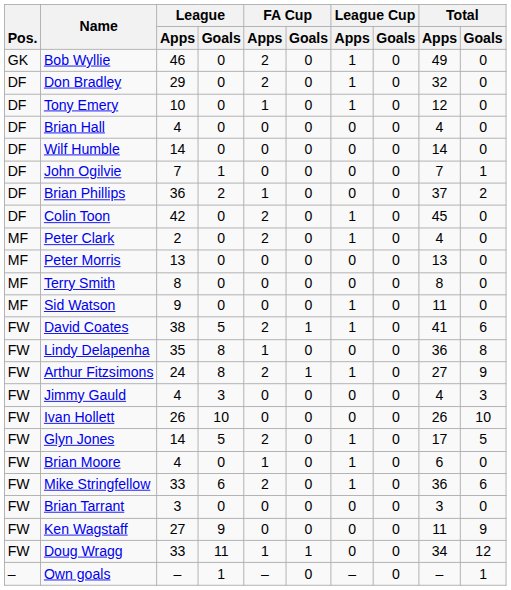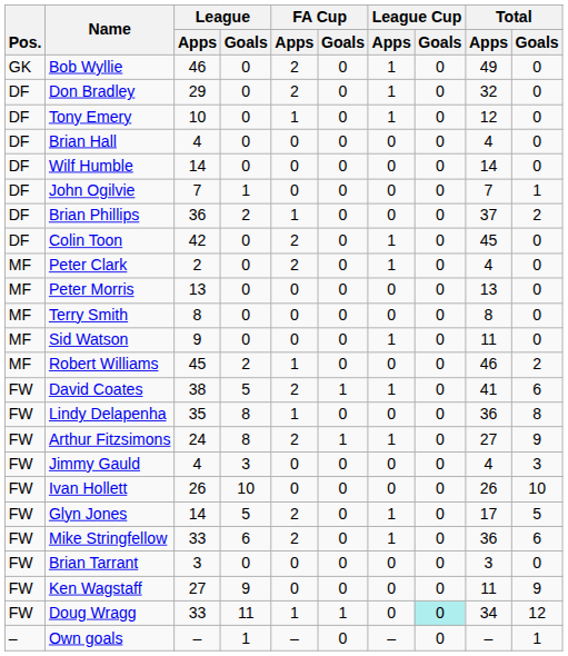 <table class="wikitable" style="text-align:center">
 <tr>
 <th rowspan="2" valign="bottom">Pos.</th>
 <th rowspan="2">Name</th>
 <th colspan="2" width="85">League</th>
 <th colspan="2" width="85">FA Cup</th>
 <th colspan="2" width="85">League Cup</th>
 <th colspan="2" width="85">Total</th>
 </tr>
 <tr>
 <th>Apps</th>
 <th>Goals</th>
 <th>Apps</th>
 <th>Goals</th>
 <th>Apps</th>
 <th>Goals</th>
 <th>Apps</th>
 <th>Goals</th>
 </tr>
 <tr>
 <td align="left">GK</td>
 <td align="left"> <a href='#'>Bob Wyllie</a></td>
 <td>46</td>
 <td>0</td>
 <td>2</td>
 <td>0</td>
 <td>1</td>
 <td>0</td>
 <td>49</td>
 <td>0</td>
 </tr>
 <tr>
 <td align="left">DF</td>
 <td align="left"> <a href='#'>Don Bradley</a></td>
 <td>29</td>
 <td>0</td>
 <td>2</td>
 <td>0</td>
 <td>1</td>
 <td>0</td>
 <td>32</td>
 <td>0</td>
 </tr>
 <tr>
 <td align="left">DF</td>
 <td align="left"> <a href='#'>Tony Emery</a></td>
 <td>10</td>
 <td>0</td>
 <td>1</td>
 <td>0</td>
 <td>1</td>
 <td>0</td>
 <td>12</td>
 <td>0</td>
 </tr>
 <tr>
 <td align="left">DF</td>
 <td align="left"> <a href='#'>Brian Hall</a></td>
 <td>4</td>
 <td>0</td>
 <td>0</td>
 <td>0</td>
 <td>0</td>
 <td>0</td>
 <td>4</td>
 <td>0</td>
 </tr>
 <tr>
 <td align="left">DF</td>
 <td align="left"> <a href='#'>Wilf Humble</a></td>
 <td>14</td>
 <td>0</td>
 <td>0</td>
 <td>0</td>
 <td>0</td>
 <td>0</td>
 <td>14</td>
 <td>0</td>
 </tr>
 <tr>
 <td align="left">DF</td>
 <td align="left"> <a href='#'>John Ogilvie</a></td>
 <td>7</td>
 <td>1</td>
 <td>0</td>
 <td>0</td>
 <td>0</td>
 <td>0</td>
 <td>7</td>
 <td>1</td>
 </tr>
 <tr>
 <td align="left">DF</td>
 <td align="left"> <a href='#'>Brian Phillips</a></td>
 <td>36</td>
 <td>2</td>
 <td>1</td>
 <td>0</td>
 <td>0</td>
 <td>0</td>
 <td>37</td>
 <td>2</td>
 </tr>
 <tr>
 <td align="left">DF</td>
 <td align="left"> <a href='#'>Colin Toon</a></td>
 <td>42</td>
 <td>0</td>
 <td>2</td>
 <td>0</td>
 <td>1</td>
 <td>0</td>
 <td>45</td>
 <td>0</td>
 </tr>
 <tr>
 <td align="left">MF</td>
 <td align="left"> <a href='#'>Peter Clark</a></td>
 <td>2</td>
 <td>0</td>
 <td>2</td>
 <td>0</td>
 <td>1</td>
 <td>0</td>
 <td>4</td>
 <td>0</td>
 </tr>
 <tr>
 <td align="left">MF</td>
 <td align="left"> <a href='#'>Peter Morris</a></td>
 <td>13</td>
 <td>0</td>
 <td>0</td>
 <td>0</td>
 <td>0</td>
 <td>0</td>
 <td>13</td>
 <td>0</td>
 </tr>
 <tr>
 <td align="left">MF</td>
 <td align="left"> <a href='#'>Terry Smith</a></td>
 <td>8</td>
 <td>0</td>
 <td>0</td>
 <td>0</td>
 <td>0</td>
 <td>0</td>
 <td>8</td>
 <td>0</td>
 </tr>
 <tr>
 <td align="left">MF</td>
 <td align="left"> <a href='#'>Sid Watson</a></td>
 <td>9</td>
 <td>0</td>
 <td>0</td>
 <td>0</td>
 <td>1</td>
 <td>0</td>
 <td>11</td>
 <td>0</td>
 </tr>
 <tr>
+<td align="left">MF</td>
+<td align="left"> <a href='#'>Robert Williams</a></td>
+<td>45</td>
+<td>2</td>
+<td>1</td>
+<td>0</td>
+<td>0</td>
+<td>0</td>
+<td>46</td>
+<td>2</td>
+</tr>
+<tr>
 <td align="left">FW</td>
 <td align="left"> <a href='#'>David Coates</a></td>
 <td>38</td>
 <td>5</td>
 <td>2</td>
 <td>1</td>
 <td>1</td>
 <td>0</td>
 <td>41</td>
 <td>6</td>
 </tr>
 <tr>
 <td align="left">FW</td>
 <td align="left"> <a href='#'>Lindy Delapenha</a></td>
 <td>35</td>
 <td>8</td>
 <td>1</td>
 <td>0</td>
 <td>0</td>
 <td>0</td>
 <td>36</td>
 <td>8</td>
 </tr>
 <tr>
 <td align="left">FW</td>
 <td align="left"> <a href='#'>Arthur Fitzsimons</a></td>
 <td>24</td>
 <td>8</td>
 <td>2</td>
 <td>1</td>
 <td>1</td>
 <td>0</td>
 <td>27</td>
 <td>9</td>
 </tr>
 <tr>
 <td align="left">FW</td>
 <td align="left"> <a href='#'>Jimmy Gauld</a></td>
 <td>4</td>
 <td>3</td>
 <td>0</td>
 <td>0</td>
 <td>0</td>
 <td>0</td>
 <td>4</td>
 <td>3</td>
 </tr>
 <tr>
 <td align="left">FW</td>
 <td align="left"> <a href='#'>Ivan Hollett</a></td>
 <td>26</td>
 <td>10</td>
 <td>0</td>
 <td>0</td>
 <td>0</td>
 <td>0</td>
 <td>26</td>
 <td>10</td>
 </tr>
 <tr>
 <td align="left">FW</td>
 <td align="left"> <a href='#'>Glyn Jones</a></td>
 <td>14</td>
 <td>5</td>
 <td>2</td>
 <td>0</td>
 <td>1</td>
 <td>0</td>
 <td>17</td>
 <td>5</td>
 </tr>
 <tr>
 <td align="left">FW</td>
-<td align="left"> <a href='#'>Brian Moore</a></td>
-<td>4</td>
-<td>0</td>
-<td>1</td>
-<td>0</td>
-<td>1</td>
-<td>0</td>
-<td>6</td>
-<td>0</td>
-</tr>
-<tr>
-<td align="left">FW</td>
 <td align="left"> <a href='#'>Mike Stringfellow</a></td>
 <td>33</td>
 <td>6</td>
 <td>2</td>
 <td>0</td>
 <td>1</td>
 <td>0</td>
 <td>36</td>
 <td>6</td>
 </tr>
 <tr>
 <td align="left">FW</td>
 <td align="left"> <a href='#'>Brian Tarrant</a></td>
 <td>3</td>
 <td>0</td>
 <td>0</td>
 <td>0</td>
 <td>0</td>
 <td>0</td>
 <td>3</td>
 <td>0</td>
 </tr>
 <tr>
 <td align="left">FW</td>
 <td align="left"> <a href='#'>Ken Wagstaff</a></td>
 <td>27</td>
 <td>9</td>
 <td>0</td>
 <td>0</td>
 <td>0</td>
 <td>0</td>
 <td>11</td>
 <td>9</td>
 </tr>
 <tr>
 <td align="left">FW</td>
 <td align="left"> <a href='#'>Doug Wragg</a></td>
 <td>33</td>
 <td>11</td>
 <td>1</td>
 <td>1</td>
 <td>0</td>
-<td>0</td>
+<td style="background: paleturquoise;">0</td>
 <td>34</td>
 <td>12</td>
 </tr>
 <tr>
 <td align="left">–</td>
 <td align="left"><a href='#'>Own goals</a></td>
 <td>–</td>
 <td>1</td>
 <td>–</td>
 <td>0</td>
 <td>–</td>
 <td>0</td>
 <td>–</td>
 <td>1</td>
 </tr>
 </table>
